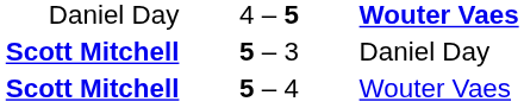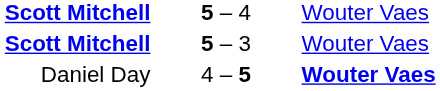 <table style="text-align:center">
 <tr>
 <th width=223></th>
 <th width=100></th>
 <th width=223></th>
 </tr>
 <tr>
+<td align=right><strong><a href='#'>Scott Mitchell</a></strong> </td>
+<td><strong>5</strong> – 4</td>
+<td align=left> <a href='#'>Wouter Vaes</a></td>
+</tr>
+<tr>
+<td align=right><strong><a href='#'>Scott Mitchell</a></strong> </td>
+<td><strong>5</strong> – 3</td>
+<td align=left> <a href='#'>Wouter Vaes</a></td>
+</tr>
+<tr>
 <td align=right>Daniel Day </td>
 <td>4 – <strong>5</strong></td>
 <td align=left> <strong><a href='#'>Wouter Vaes</a></strong></td>
 </tr>
-<tr>
-<td align=right><strong><a href='#'>Scott Mitchell</a></strong> </td>
-<td><strong>5</strong> – 3</td>
-<td align=left> Daniel Day</td>
-</tr>
-<tr>
-<td align=right><strong><a href='#'>Scott Mitchell</a></strong> </td>
-<td><strong>5</strong> – 4</td>
-<td align=left> <a href='#'>Wouter Vaes</a></td>
-</tr>
 </table>
